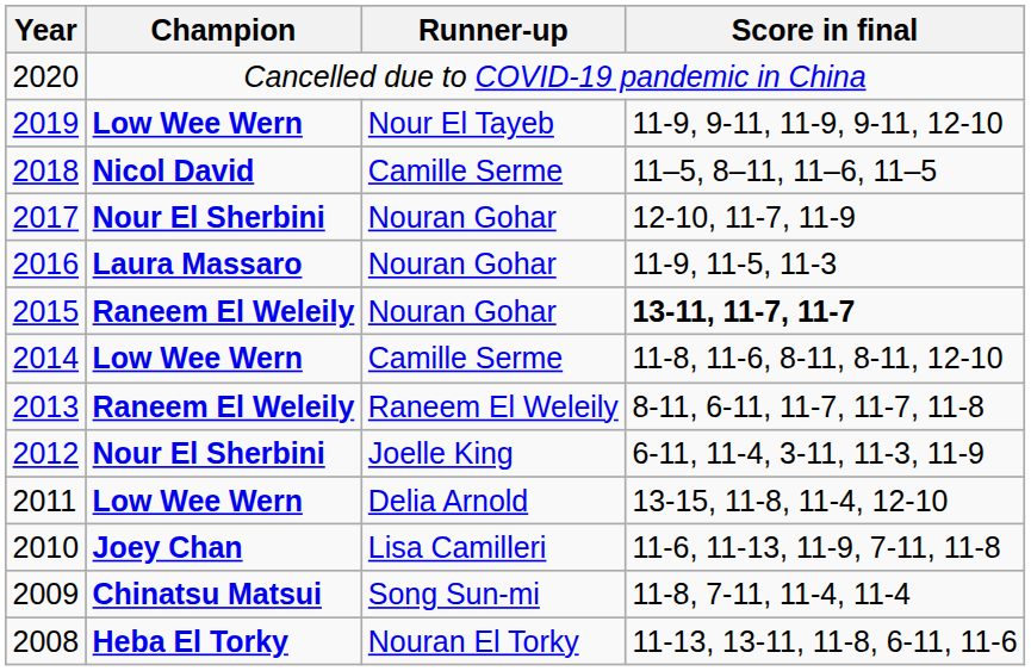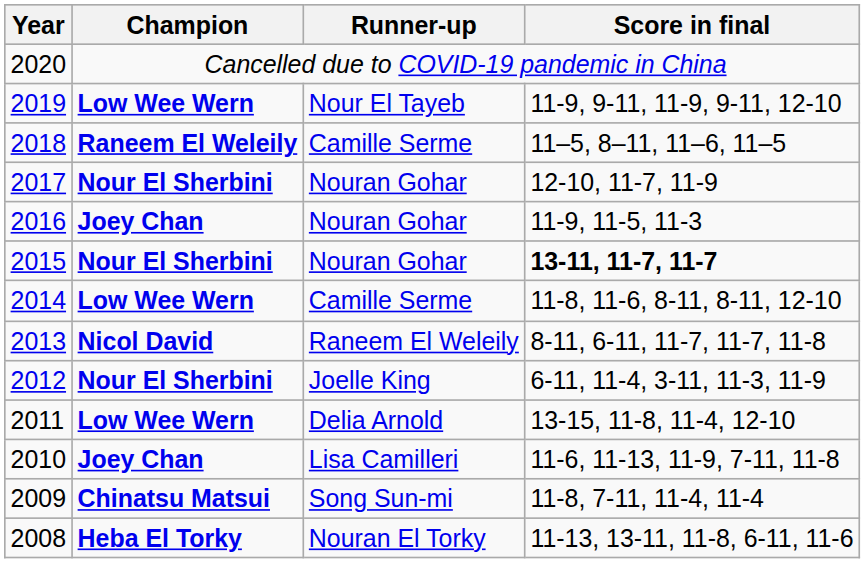 <table class="wikitable" style="font-size: 95%;">
 <tr>
 <th>Year</th>
 <th>Champion</th>
 <th>Runner-up</th>
 <th>Score in final</th>
 </tr>
 <tr>
 <td>2020</td>
 <td rowspan=1 colspan=3 align="center"><em>Cancelled due to <a href='#'>COVID-19 pandemic in China</a></em></td>
 </tr>
 <tr>
 <td><a href='#'>2019</a></td>
 <td> <strong><a href='#'>Low Wee Wern</a></strong></td>
 <td> <a href='#'>Nour El Tayeb</a></td>
 <td>11-9, 9-11, 11-9, 9-11, 12-10</td>
 </tr>
 <tr>
 <td><a href='#'>2018</a></td>
-<td> <strong><a href='#'>Nicol David</a></strong></td>
+<td> <strong><a href='#'>Raneem El Weleily</a></strong></td>
 <td> <a href='#'>Camille Serme</a></td>
 <td>11–5, 8–11, 11–6, 11–5</td>
 </tr>
 <tr>
 <td><a href='#'>2017</a></td>
 <td> <strong><a href='#'>Nour El Sherbini</a></strong></td>
 <td> <a href='#'>Nouran Gohar</a></td>
 <td>12-10, 11-7, 11-9</td>
 </tr>
 <tr>
 <td><a href='#'>2016</a></td>
-<td> <strong><a href='#'>Laura Massaro</a></strong></td>
+<td> <strong><a href='#'>Joey Chan</a></strong></td>
 <td> <a href='#'>Nouran Gohar</a></td>
 <td>11-9, 11-5, 11-3</td>
 </tr>
 <tr>
 <td><a href='#'>2015</a></td>
-<td> <strong><a href='#'>Raneem El Weleily</a></strong></td>
+<td> <strong><a href='#'>Nour El Sherbini</a></strong></td>
 <td> <a href='#'>Nouran Gohar</a></td>
 <td><strong>13-11, 11-7, 11-7</strong></td>
 </tr>
 <tr>
 <td><a href='#'>2014</a></td>
 <td> <strong><a href='#'>Low Wee Wern</a></strong></td>
 <td> <a href='#'>Camille Serme</a></td>
 <td>11-8, 11-6, 8-11, 8-11, 12-10</td>
 </tr>
 <tr>
 <td><a href='#'>2013</a></td>
-<td> <strong><a href='#'>Raneem El Weleily</a></strong></td>
+<td> <strong><a href='#'>Nicol David</a></strong></td>
 <td> <a href='#'>Raneem El Weleily</a></td>
 <td>8-11, 6-11, 11-7, 11-7, 11-8</td>
 </tr>
 <tr>
 <td><a href='#'>2012</a></td>
 <td> <strong><a href='#'>Nour El Sherbini</a></strong></td>
 <td> <a href='#'>Joelle King</a></td>
 <td>6-11, 11-4, 3-11, 11-3, 11-9</td>
 </tr>
 <tr>
 <td>2011</td>
 <td> <strong><a href='#'>Low Wee Wern</a></strong></td>
 <td> <a href='#'>Delia Arnold</a></td>
 <td>13-15, 11-8, 11-4, 12-10</td>
 </tr>
 <tr>
 <td>2010</td>
 <td> <strong><a href='#'>Joey Chan</a></strong></td>
 <td> <a href='#'>Lisa Camilleri</a></td>
 <td>11-6, 11-13, 11-9, 7-11, 11-8</td>
 </tr>
 <tr>
 <td>2009</td>
 <td> <strong><a href='#'>Chinatsu Matsui</a></strong></td>
 <td> <a href='#'>Song Sun-mi</a></td>
 <td>11-8, 7-11, 11-4, 11-4</td>
 </tr>
 <tr>
 <td>2008</td>
 <td> <strong><a href='#'>Heba El Torky</a></strong></td>
 <td> <a href='#'>Nouran El Torky</a></td>
 <td>11-13, 13-11, 11-8, 6-11, 11-6</td>
 </tr>
 </table>
